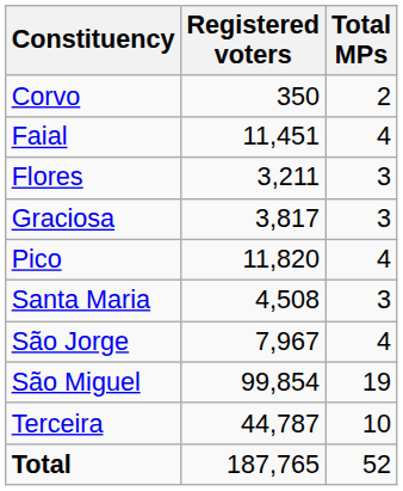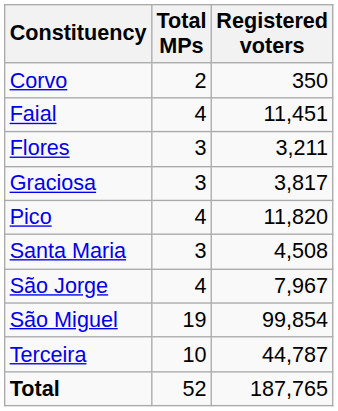 <table class="wikitable sortable" style="text-align:right">
 <tr>
 <th>Constituency</th>
+<th>Total <br>MPs</th>
 <th>Registered<br>voters</th>
-<th>Total <br>MPs</th>
 </tr>
 <tr>
 <td align="left"><a href='#'>Corvo</a></td>
+<td>2</td>
 <td>350</td>
-<td>2</td>
 </tr>
 <tr>
 <td align="left"><a href='#'>Faial</a></td>
+<td>4</td>
 <td>11,451</td>
-<td>4</td>
 </tr>
 <tr>
 <td align="left"><a href='#'>Flores</a></td>
+<td>3</td>
 <td>3,211</td>
-<td>3</td>
 </tr>
 <tr>
 <td align="left"><a href='#'>Graciosa</a></td>
+<td>3</td>
 <td>3,817</td>
-<td>3</td>
 </tr>
 <tr>
 <td align="left"><a href='#'>Pico</a></td>
+<td>4</td>
 <td>11,820</td>
-<td>4</td>
 </tr>
 <tr>
 <td align="left"><a href='#'>Santa Maria</a></td>
+<td>3</td>
 <td>4,508</td>
-<td>3</td>
 </tr>
 <tr>
 <td align="left"><a href='#'>São Jorge</a></td>
+<td>4</td>
 <td>7,967</td>
-<td>4</td>
 </tr>
 <tr>
 <td align="left"><a href='#'>São Miguel</a></td>
+<td>19</td>
 <td>99,854</td>
-<td>19</td>
 </tr>
 <tr>
 <td align="left"><a href='#'>Terceira</a></td>
+<td>10</td>
 <td>44,787</td>
-<td>10</td>
 </tr>
 <tr>
 <td align="left"><strong>Total</strong></td>
+<td>52</td>
 <td>187,765</td>
-<td>52</td>
 </tr>
 </table>
